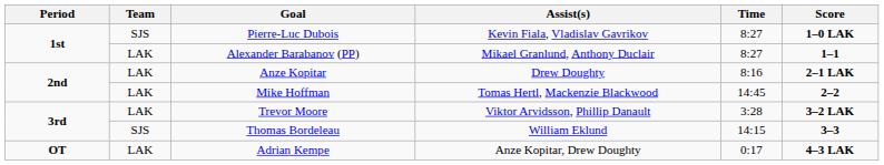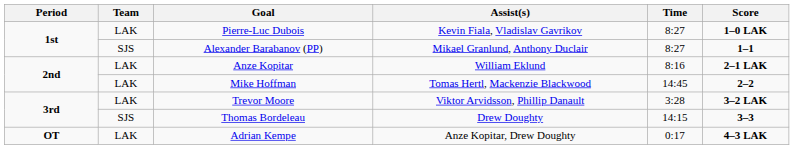 <table width="90%" class="wikitable">
 <tr>
 <th width="12%">Period</th>
 <th width="7%">Team</th>
 <th width="28%">Goal</th>
 <th width="35%">Assist(s)</th>
 <th width="7%">Time</th>
 <th width="11%">Score</th>
 </tr>
 <tr>
 <td rowspan="2" align=center><strong>1st</strong></td>
-<td align=center>SJS</td>
+<td align=center>LAK</td>
 <td align=center><a href='#'>Pierre-Luc Dubois</a></td>
 <td align=center><a href='#'>Kevin Fiala</a>, <a href='#'>Vladislav Gavrikov</a></td>
 <td align=center>8:27</td>
 <td align=center><strong>1–0 LAK</strong></td>
 </tr>
 <tr>
-<td align=center>LAK</td>
+<td align=center>SJS</td>
 <td align=center><a href='#'>Alexander Barabanov</a> (<a href='#'>PP</a>)</td>
 <td align=center><a href='#'>Mikael Granlund</a>, <a href='#'>Anthony Duclair</a></td>
 <td align=center>8:27</td>
 <td align=center><strong>1–1</strong></td>
 </tr>
 <tr>
 <td rowspan="2" align=center><strong>2nd</strong></td>
 <td align=center>LAK</td>
 <td align=center><a href='#'>Anze Kopitar</a></td>
-<td align=center><a href='#'>Drew Doughty</a></td>
+<td align=center><a href='#'>William Eklund</a></td>
 <td align=center>8:16</td>
 <td align=center><strong>2–1 LAK</strong></td>
 </tr>
 <tr>
 <td align=center>LAK</td>
 <td align=center><a href='#'>Mike Hoffman</a></td>
 <td align=center><a href='#'>Tomas Hertl</a>, <a href='#'>Mackenzie Blackwood</a></td>
 <td align=center>14:45</td>
 <td align=center><strong>2–2</strong></td>
 </tr>
 <tr>
 <td rowspan="2" align=center><strong>3rd</strong></td>
 <td align=center>LAK</td>
 <td align=center><a href='#'>Trevor Moore</a></td>
 <td align=center><a href='#'>Viktor Arvidsson</a>, <a href='#'>Phillip Danault</a></td>
 <td align=center>3:28</td>
 <td align=center><strong>3–2 LAK</strong></td>
 </tr>
 <tr>
 <td align=center>SJS</td>
 <td align=center><a href='#'>Thomas Bordeleau</a></td>
-<td align=center><a href='#'>William Eklund</a></td>
+<td align=center><a href='#'>Drew Doughty</a></td>
 <td align=center>14:15</td>
 <td align=center><strong>3–3</strong></td>
 </tr>
 <tr>
 <td align=center><strong>OT</strong></td>
 <td align=center>LAK</td>
 <td align=center><a href='#'>Adrian Kempe</a></td>
 <td align=center>Anze Kopitar, Drew Doughty</td>
 <td align=center>0:17</td>
 <td align=center><strong>4–3 LAK</strong></td>
 </tr>
 </table>
